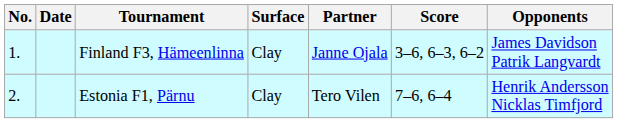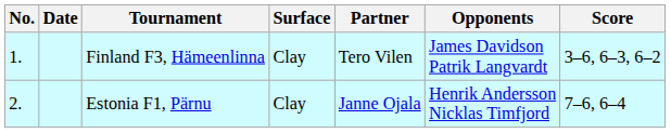 <table class="sortable wikitable">
 <tr>
 <th>No.</th>
 <th>Date</th>
 <th>Tournament</th>
 <th>Surface</th>
 <th>Partner</th>
+<th>Opponents</th>
 <th class="unsortable">Score</th>
-<th>Opponents</th>
 </tr>
 <tr style="background:#cffcff;">
 <td>1.</td>
 <td></td>
 <td>Finland F3, <a href='#'>Hämeenlinna</a></td>
 <td>Clay</td>
-<td> <a href='#'>Janne Ojala</a></td>
+<td> Tero Vilen</td>
+<td> <a href='#'>James Davidson</a> <br>  <a href='#'>Patrik Langvardt</a></td>
 <td>3–6, 6–3, 6–2</td>
-<td> <a href='#'>James Davidson</a> <br>  <a href='#'>Patrik Langvardt</a></td>
 </tr>
 <tr style="background:#cffcff;">
 <td>2.</td>
 <td></td>
 <td>Estonia F1, <a href='#'>Pärnu</a></td>
 <td>Clay</td>
-<td> Tero Vilen</td>
+<td> <a href='#'>Janne Ojala</a></td>
+<td> <a href='#'>Henrik Andersson</a> <br>  <a href='#'>Nicklas Timfjord</a></td>
 <td>7–6, 6–4</td>
-<td> <a href='#'>Henrik Andersson</a> <br>  <a href='#'>Nicklas Timfjord</a></td>
 </tr>
 </table>
